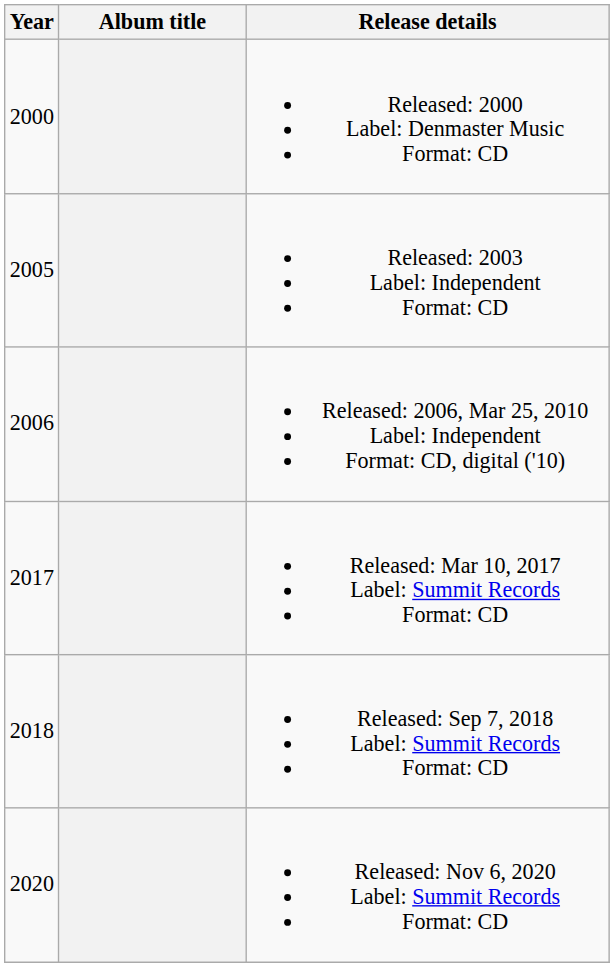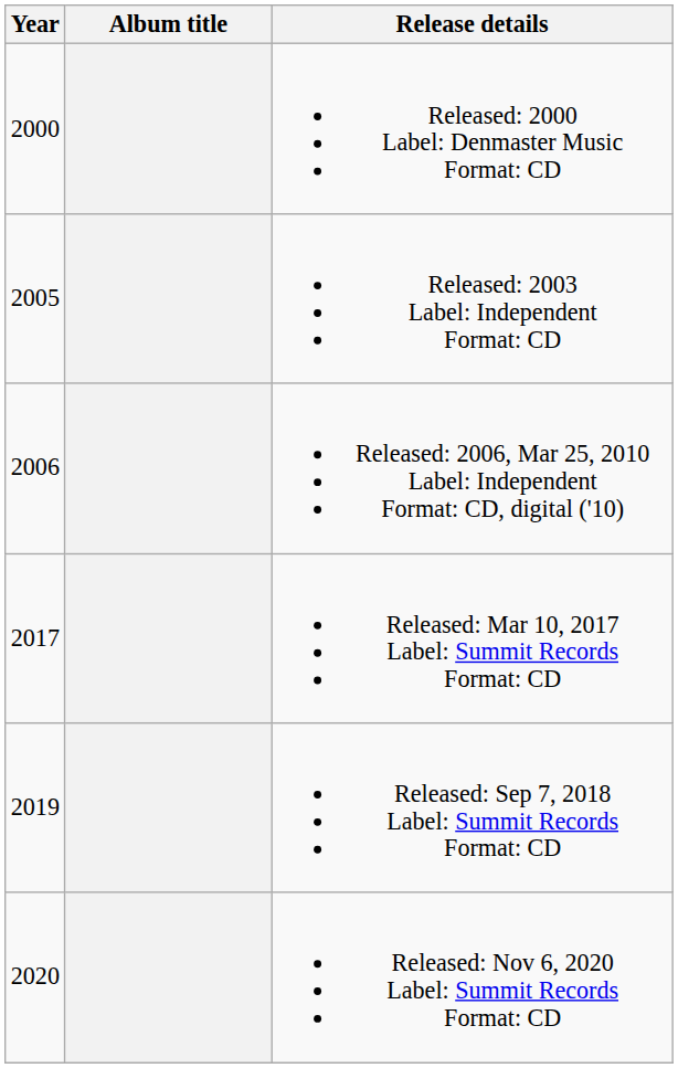 <table class="wikitable plainrowheaders" style="text-align:center;">
 <tr>
 <th>Year</th>
 <th scope="col" rowspan="1" style="width:8em;">Album title</th>
 <th scope="col" rowspan="1" style="width:16em;">Release details</th>
 </tr>
 <tr>
 <td>2000</td>
 <th></th>
 <td><br><ul><li>Released: 2000</li><li>Label: Denmaster Music</li><li>Format: CD</li></ul></td>
 </tr>
 <tr>
 <td>2005</td>
 <th></th>
 <td><br><ul><li>Released: 2003</li><li>Label: Independent</li><li>Format: CD</li></ul></td>
 </tr>
 <tr>
 <td>2006</td>
 <th></th>
 <td><br><ul><li>Released: 2006, Mar 25, 2010</li><li>Label: Independent</li><li>Format: CD, digital ('10)</li></ul></td>
 </tr>
 <tr>
 <td>2017</td>
 <th></th>
 <td><br><ul><li>Released: Mar 10, 2017</li><li>Label: <a href='#'>Summit Records</a></li><li>Format: CD</li></ul></td>
 </tr>
 <tr>
-<td>2018</td>
+<td>2019</td>
 <th></th>
 <td><br><ul><li>Released: Sep 7, 2018</li><li>Label: <a href='#'>Summit Records</a></li><li>Format: CD</li></ul></td>
 </tr>
 <tr>
 <td>2020</td>
 <th></th>
 <td><br><ul><li>Released: Nov 6, 2020</li><li>Label: <a href='#'>Summit Records</a></li><li>Format: CD</li></ul></td>
 </tr>
 <tr>
 </tr>
 </table>
